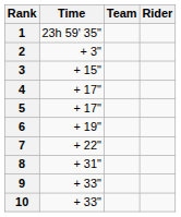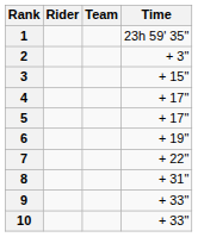 <table class="wikitable" margin-bottom:0;">
 <tr>
 <th scope="col">Rank</th>
+<th scope="col">Rider</th>
+<th scope="col">Team</th>
 <th scope="col">Time</th>
-<th scope="col">Team</th>
-<th scope="col">Rider</th>
 </tr>
 <tr>
 <th scope="row">1</th>
+<td> </td>
+<td></td>
 <td align="right">23h 59' 35"</td>
-<td></td>
-<td> </td>
 </tr>
 <tr>
 <th scope="row">2</th>
+<td> </td>
+<td></td>
 <td align="right">+ 3"</td>
-<td></td>
-<td> </td>
 </tr>
 <tr>
 <th scope="row">3</th>
-<td align="right">+ 15"</td>
 <td></td>
 <td></td>
+<td align="right">+ 15"</td>
 </tr>
 <tr>
 <th scope="row">4</th>
-<td align="right">+ 17"</td>
 <td></td>
 <td></td>
+<td align="right">+ 17"</td>
 </tr>
 <tr>
 <th scope="row">5</th>
-<td align="right">+ 17"</td>
 <td></td>
 <td></td>
+<td align="right">+ 17"</td>
 </tr>
 <tr>
 <th scope="row">6</th>
-<td align="right">+ 19"</td>
 <td></td>
 <td></td>
+<td align="right">+ 19"</td>
 </tr>
 <tr>
 <th scope="row">7</th>
-<td align="right">+ 22"</td>
 <td></td>
 <td></td>
+<td align="right">+ 22"</td>
 </tr>
 <tr>
 <th scope="row">8</th>
+<td> </td>
+<td></td>
 <td align="right">+ 31"</td>
-<td></td>
-<td> </td>
 </tr>
 <tr>
 <th scope="row">9</th>
-<td align="right">+ 33"</td>
 <td></td>
 <td></td>
+<td align="right">+ 33"</td>
 </tr>
 <tr>
 <th scope="row">10</th>
-<td align="right">+ 33"</td>
 <td></td>
 <td></td>
+<td align="right">+ 33"</td>
 </tr>
 </table>
